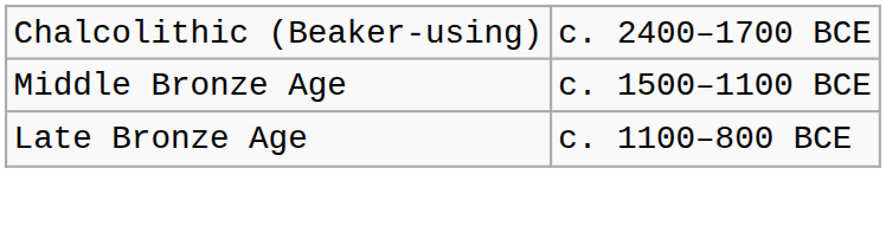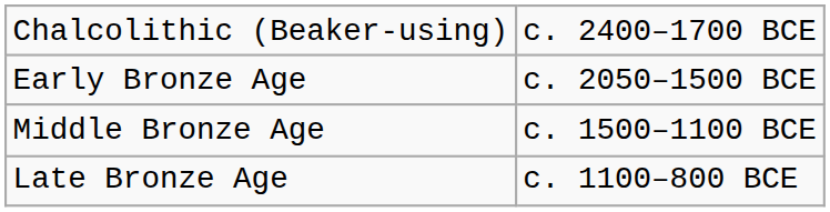 <table class="wikitable">
 <tr>
 <td>Chalcolithic (Beaker-using)</td>
 <td>c. 2400–1700 BCE</td>
+</tr>
+<tr>
+<td>Early Bronze Age</td>
+<td>c. 2050–1500 BCE</td>
 </tr>
 <tr>
 <td>Middle Bronze Age</td>
 <td>c. 1500–1100 BCE</td>
 </tr>
 <tr>
 <td>Late Bronze Age</td>
 <td>c. 1100–800 BCE</td>
 </tr>
 </table>
